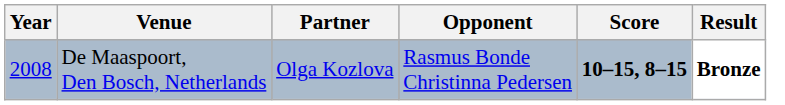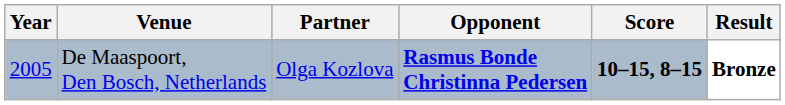 <table class="sortable wikitable" style="font-size: 90%;">
 <tr>
 <th>Year</th>
 <th>Venue</th>
 <th>Partner</th>
 <th>Opponent</th>
 <th>Score</th>
 <th>Result</th>
 </tr>
 <tr style="background:#AABBCC">
-<td align="center"><a href='#'>2008</a></td>
+<td align="center"><a href='#'>2005</a></td>
 <td align="left">De Maaspoort,<br><a href='#'>Den Bosch, Netherlands</a></td>
 <td align="left"> <a href='#'>Olga Kozlova</a></td>
-<td align="left"> <a href='#'>Rasmus Bonde</a> <br>  <a href='#'>Christinna Pedersen</a></td>
+<td align="left"><strong> <a href='#'>Rasmus Bonde</a> <br>  <a href='#'>Christinna Pedersen</a></strong></td>
 <td align="left"><strong>10–15, 8–15</strong></td>
 <td style="text-align:left; background:white"> <strong>Bronze</strong></td>
 </tr>
 </table>
